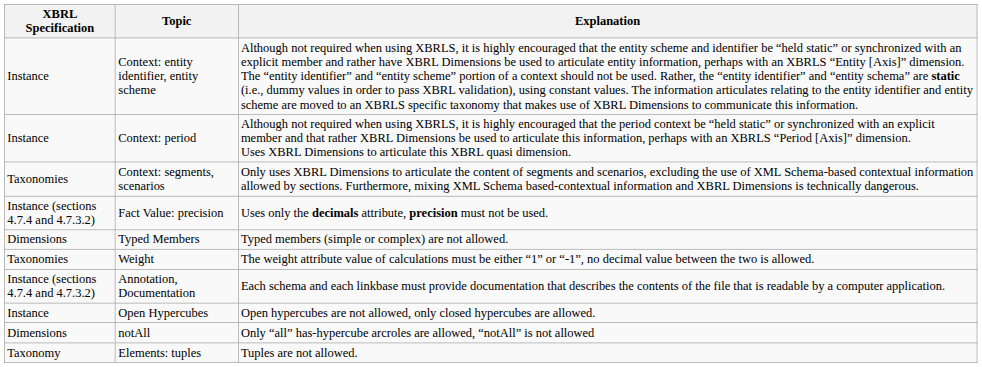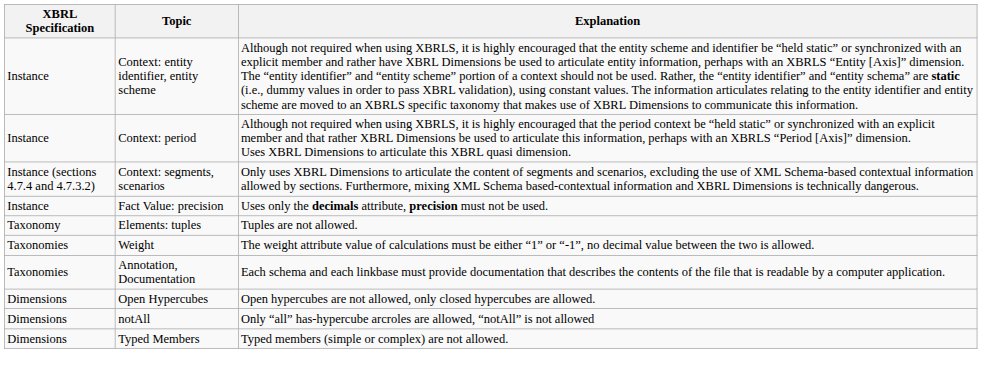 <table class="wikitable" border="1">
 <tr>
 <th>XBRL Specification</th>
 <th>Topic</th>
 <th>Explanation</th>
 </tr>
 <tr>
 <td>Instance</td>
 <td>Context: entity identifier, entity scheme</td>
 <td>Although not required when using XBRLS, it is highly encouraged that the entity scheme and identifier be “held static” or synchronized with an explicit member and rather have XBRL Dimensions be used to articulate entity information, perhaps with an XBRLS “Entity [Axis]” dimension.<br>The “entity identifier” and “entity scheme” portion of a context should not be used. Rather, the “entity identifier” and “entity schema” are <strong>static</strong> (i.e., dummy values in order to pass XBRL validation), using constant values. The information articulates relating to the entity identifier and entity scheme are moved to an XBRLS specific taxonomy that makes use of XBRL Dimensions to communicate this information.</td>
 </tr>
 <tr>
 <td>Instance</td>
 <td>Context: period</td>
 <td>Although not required when using XBRLS, it is highly encouraged that the period context be “held static” or synchronized with an explicit member and that rather XBRL Dimensions be used to articulate this information, perhaps with an XBRLS “Period [Axis]” dimension.<br>Uses XBRL Dimensions to articulate this XBRL quasi dimension.</td>
 </tr>
 <tr>
-<td>Taxonomies</td>
+<td>Instance (sections 4.7.4 and 4.7.3.2)</td>
 <td>Context: segments, scenarios</td>
 <td>Only uses XBRL Dimensions to articulate the content of segments and scenarios, excluding the use of XML Schema-based contextual information allowed by sections. Furthermore, mixing XML Schema based-contextual information and XBRL Dimensions is technically dangerous.</td>
 </tr>
 <tr>
-<td>Instance (sections 4.7.4 and 4.7.3.2)</td>
+<td>Instance</td>
 <td>Fact Value: precision</td>
 <td>Uses only the <strong>decimals</strong> attribute, <strong>precision</strong> must not be used.</td>
 </tr>
 <tr>
-<td>Dimensions</td>
-<td>Typed Members</td>
-<td>Typed members (simple or complex) are not allowed.</td>
+<td>Taxonomy</td>
+<td>Elements: tuples</td>
+<td>Tuples are not allowed.</td>
 </tr>
 <tr>
 <td>Taxonomies</td>
 <td>Weight</td>
 <td>The weight attribute value of calculations must be either “1” or “-1”, no decimal value between the two is allowed.</td>
 </tr>
 <tr>
-<td>Instance (sections 4.7.4 and 4.7.3.2)</td>
+<td>Taxonomies</td>
 <td>Annotation, Documentation</td>
 <td>Each schema and each linkbase must provide documentation that describes the contents of the file that is readable by a computer application.</td>
 </tr>
 <tr>
-<td>Instance</td>
+<td>Dimensions</td>
 <td>Open Hypercubes</td>
 <td>Open hypercubes are not allowed, only closed hypercubes are allowed.</td>
 </tr>
 <tr>
 <td>Dimensions</td>
 <td>notAll</td>
 <td>Only “all” has-hypercube arcroles are allowed, “notAll” is not allowed</td>
 </tr>
 <tr>
-<td>Taxonomy</td>
-<td>Elements: tuples</td>
-<td>Tuples are not allowed.</td>
+<td>Dimensions</td>
+<td>Typed Members</td>
+<td>Typed members (simple or complex) are not allowed.</td>
 </tr>
 </table>
